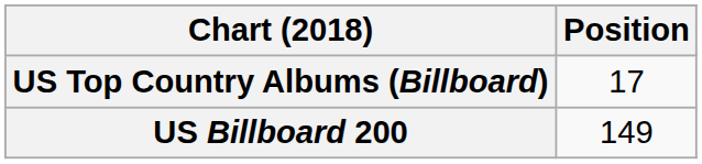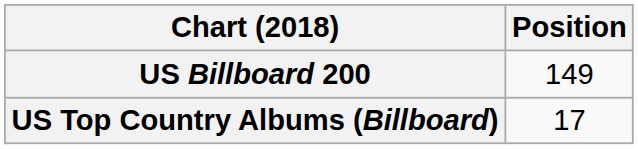 <table class="wikitable sortable plainrowheaders" style="text-align:center">
 <tr>
 <th scope="col">Chart (2018)</th>
 <th scope="col">Position</th>
 </tr>
 <tr>
+<th scope="row">US <em>Billboard</em> 200</th>
+<td>149</td>
+</tr>
+<tr>
 <th scope="row">US Top Country Albums (<em>Billboard</em>)</th>
 <td>17</td>
 </tr>
-<tr>
-<th scope="row">US <em>Billboard</em> 200</th>
-<td>149</td>
-</tr>
 </table>
